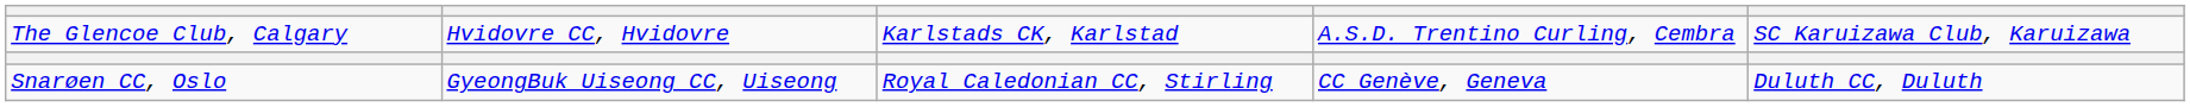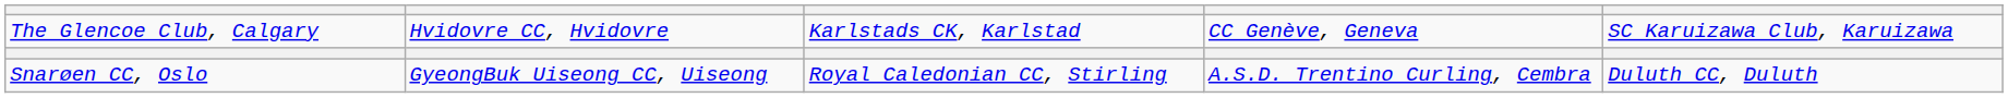 <table class="wikitable" style="width:100%">
 <tr>
 <th width=20%></th>
 <th width=20%></th>
 <th width=20%></th>
 <th width=20%></th>
 <th width=20%></th>
 </tr>
 <tr style="vertical-align:top">
 <td><em><a href='#'>The Glencoe Club</a>, <a href='#'>Calgary</a></em> </td>
 <td><em><a href='#'>Hvidovre CC</a>, <a href='#'>Hvidovre</a></em> </td>
 <td><em><a href='#'>Karlstads CK</a>, <a href='#'>Karlstad</a></em> </td>
-<td><em><a href='#'>A.S.D. Trentino Curling</a>, <a href='#'>Cembra</a></em> </td>
+<td><em><a href='#'>CC Genève</a>, <a href='#'>Geneva</a></em> </td>
 <td><em><a href='#'>SC Karuizawa Club</a>, <a href='#'>Karuizawa</a></em> </td>
 </tr>
 <tr>
 <th width=20%></th>
 <th width=20%></th>
 <th width=20%></th>
 <th width=20%></th>
 <th width=20%></th>
 </tr>
 <tr style="vertical-align:top">
 <td><em><a href='#'>Snarøen CC</a>, <a href='#'>Oslo</a></em> </td>
 <td><em><a href='#'>GyeongBuk Uiseong CC</a>, <a href='#'>Uiseong</a></em> </td>
 <td><em><a href='#'>Royal Caledonian CC</a>, <a href='#'>Stirling</a></em> </td>
-<td><em><a href='#'>CC Genève</a>, <a href='#'>Geneva</a></em> </td>
+<td><em><a href='#'>A.S.D. Trentino Curling</a>, <a href='#'>Cembra</a></em> </td>
 <td><em><a href='#'>Duluth CC</a>, <a href='#'>Duluth</a></em> </td>
 </tr>
 </table>
